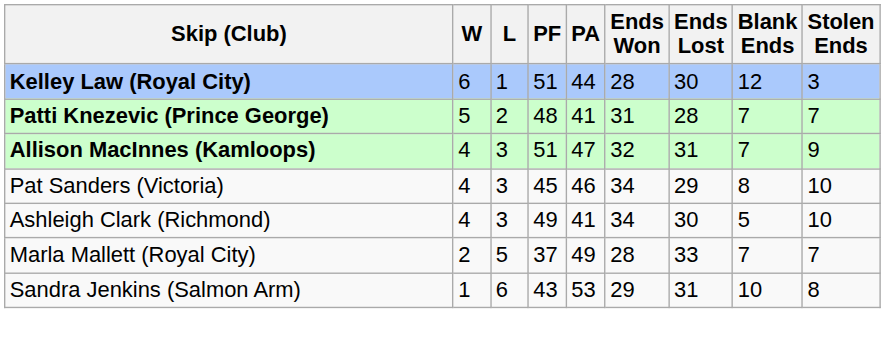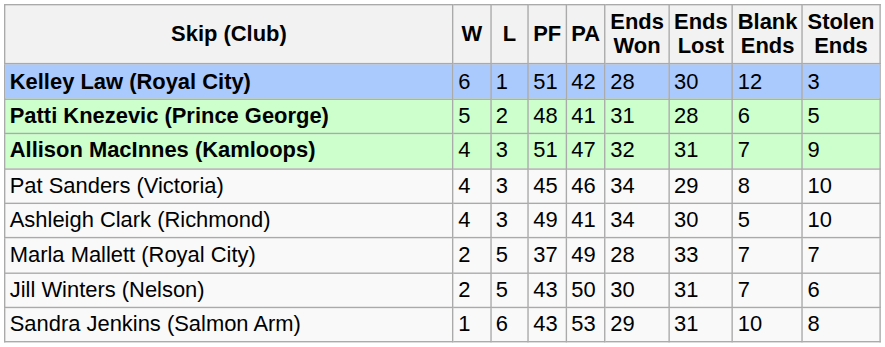 <table class="wikitable">
 <tr>
 <th bgcolor="#efefef" width="320">Skip (Club)</th>
 <th bgcolor="#efefef" width="20">W</th>
 <th bgcolor="#efefef" width="20">L</th>
 <th bgcolor="#efefef" width="20">PF</th>
 <th bgcolor="#efefef" width="20">PA</th>
 <th bgcolor="#efefef" width="20">Ends <br> Won</th>
 <th bgcolor="#efefef" width="20">Ends <br> Lost</th>
 <th bgcolor="#efefef" width="20">Blank <br> Ends</th>
 <th bgcolor="#efefef" width="20">Stolen <br> Ends</th>
 </tr>
 <tr bgcolor="#aac9fc">
 <td><strong>Kelley Law (Royal City)</strong></td>
 <td>6</td>
 <td>1</td>
 <td>51</td>
-<td>44</td>
+<td>42</td>
 <td>28</td>
 <td>30</td>
 <td>12</td>
 <td>3</td>
 </tr>
 <tr bgcolor="#ccffcc">
 <td><strong>Patti Knezevic (Prince George)</strong></td>
 <td>5</td>
 <td>2</td>
 <td>48</td>
 <td>41</td>
 <td>31</td>
 <td>28</td>
-<td>7</td>
-<td>7</td>
+<td>6</td>
+<td>5</td>
 </tr>
 <tr bgcolor="#ccffcc">
 <td><strong>Allison MacInnes (Kamloops)</strong></td>
 <td>4</td>
 <td>3</td>
 <td>51</td>
 <td>47</td>
 <td>32</td>
 <td>31</td>
 <td>7</td>
 <td>9</td>
 </tr>
 <tr>
 <td>Pat Sanders (Victoria)</td>
 <td>4</td>
 <td>3</td>
 <td>45</td>
 <td>46</td>
 <td>34</td>
 <td>29</td>
 <td>8</td>
 <td>10</td>
 </tr>
 <tr>
 <td>Ashleigh Clark (Richmond)</td>
 <td>4</td>
 <td>3</td>
 <td>49</td>
 <td>41</td>
 <td>34</td>
 <td>30</td>
 <td>5</td>
 <td>10</td>
 </tr>
 <tr>
 <td>Marla Mallett (Royal City)</td>
 <td>2</td>
 <td>5</td>
 <td>37</td>
 <td>49</td>
 <td>28</td>
 <td>33</td>
 <td>7</td>
 <td>7</td>
 </tr>
 <tr>
+<td>Jill Winters (Nelson)</td>
+<td>2</td>
+<td>5</td>
+<td>43</td>
+<td>50</td>
+<td>30</td>
+<td>31</td>
+<td>7</td>
+<td>6</td>
+</tr>
+<tr>
 <td>Sandra Jenkins (Salmon Arm)</td>
 <td>1</td>
 <td>6</td>
 <td>43</td>
 <td>53</td>
 <td>29</td>
 <td>31</td>
 <td>10</td>
 <td>8</td>
 </tr>
 </table>
